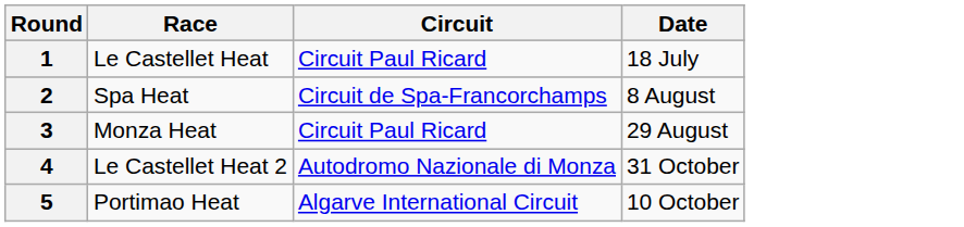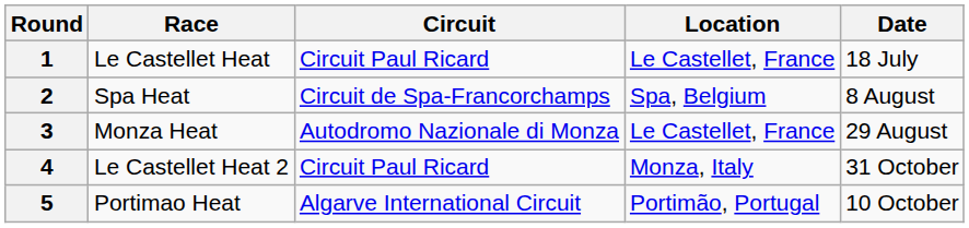 <table class="wikitable" style="font-size: 85%;">
 <tr>
 <th>Round</th>
 <th>Race</th>
 <th>Circuit</th>
+<th>Location</th>
 <th>Date</th>
 </tr>
 <tr>
 <th>1</th>
 <td>Le Castellet Heat</td>
 <td> <a href='#'>Circuit Paul Ricard</a></td>
+<td><a href='#'>Le Castellet</a>, <a href='#'>France</a></td>
 <td>18 July</td>
 </tr>
 <tr>
 <th>2</th>
 <td>Spa Heat</td>
 <td> <a href='#'>Circuit de Spa-Francorchamps</a></td>
+<td><a href='#'>Spa</a>, <a href='#'>Belgium</a></td>
 <td>8 August</td>
 </tr>
 <tr>
 <th>3</th>
 <td>Monza Heat</td>
-<td> <a href='#'>Circuit Paul Ricard</a></td>
+<td> <a href='#'>Autodromo Nazionale di Monza</a></td>
+<td><a href='#'>Le Castellet</a>, <a href='#'>France</a></td>
 <td>29 August</td>
 </tr>
 <tr>
 <th>4</th>
 <td>Le Castellet Heat 2</td>
-<td> <a href='#'>Autodromo Nazionale di Monza</a></td>
+<td> <a href='#'>Circuit Paul Ricard</a></td>
+<td><a href='#'>Monza</a>, <a href='#'>Italy</a></td>
 <td>31 October</td>
 </tr>
 <tr>
 <th>5</th>
 <td>Portimao Heat</td>
 <td> <a href='#'>Algarve International Circuit</a></td>
+<td><a href='#'>Portimão</a>, <a href='#'>Portugal</a></td>
 <td>10 October</td>
 </tr>
 </table>
